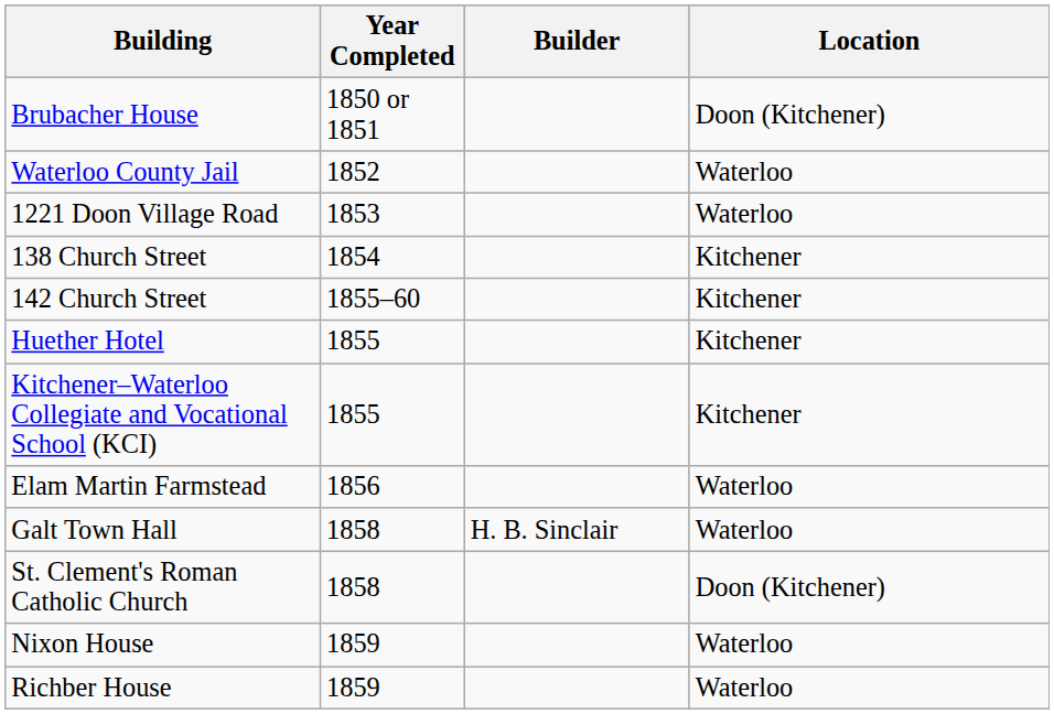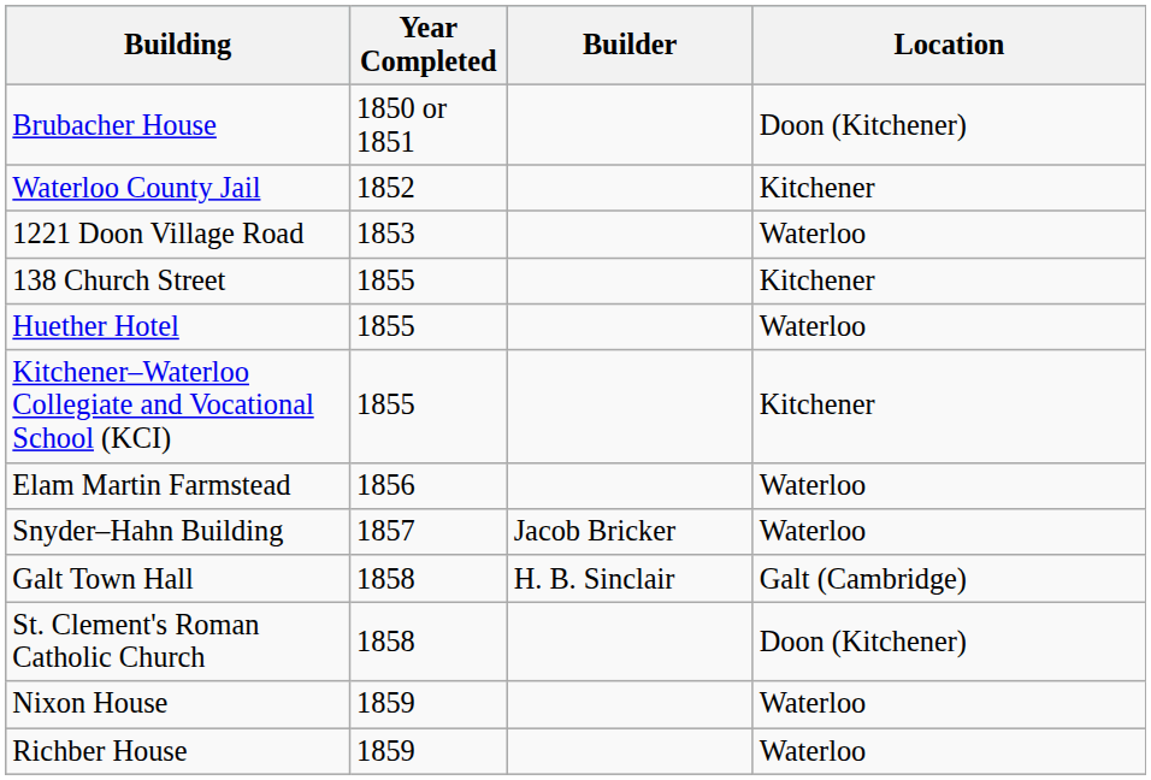 <table class="wikitable" style="margin:1em auto;">
 <tr bgcolor="lightblue">
 <th width=28%>Building</th>
 <th width=8%>Year Completed</th>
 <th width=20%>Builder</th>
 <th width=32%>Location</th>
 </tr>
 <tr>
 <td><a href='#'>Brubacher House</a></td>
 <td>1850 or 1851</td>
 <td></td>
 <td>Doon (Kitchener)</td>
 </tr>
 <tr>
 <td><a href='#'>Waterloo County Jail</a></td>
 <td>1852</td>
 <td></td>
-<td>Waterloo</td>
+<td>Kitchener</td>
 </tr>
 <tr>
 <td>1221 Doon Village Road</td>
 <td>1853</td>
 <td></td>
 <td>Waterloo</td>
 </tr>
 <tr>
 <td>138 Church Street</td>
-<td>1854</td>
-<td></td>
-<td>Kitchener</td>
-</tr>
-<tr>
-<td>142 Church Street</td>
-<td>1855–60</td>
+<td>1855</td>
 <td></td>
 <td>Kitchener</td>
 </tr>
 <tr>
 <td><a href='#'>Huether Hotel</a></td>
 <td>1855</td>
 <td></td>
-<td>Kitchener</td>
+<td>Waterloo</td>
 </tr>
 <tr>
 <td><a href='#'>Kitchener–Waterloo Collegiate and Vocational School</a> (KCI)</td>
 <td>1855</td>
 <td></td>
 <td>Kitchener</td>
 </tr>
 <tr>
 <td>Elam Martin Farmstead</td>
 <td>1856</td>
 <td></td>
 <td>Waterloo</td>
 </tr>
 <tr>
+<td>Snyder–Hahn Building</td>
+<td>1857</td>
+<td>Jacob Bricker</td>
+<td>Waterloo</td>
+</tr>
+<tr>
 <td>Galt Town Hall</td>
 <td>1858</td>
 <td>H. B. Sinclair</td>
-<td>Waterloo</td>
+<td>Galt (Cambridge)</td>
 </tr>
 <tr>
 <td>St. Clement's Roman Catholic Church</td>
 <td>1858</td>
 <td></td>
 <td>Doon (Kitchener)</td>
 </tr>
 <tr>
 <td>Nixon House</td>
 <td>1859</td>
 <td></td>
 <td>Waterloo</td>
 </tr>
 <tr>
 <td>Richber House</td>
 <td>1859</td>
 <td></td>
 <td>Waterloo</td>
 </tr>
 </table>
